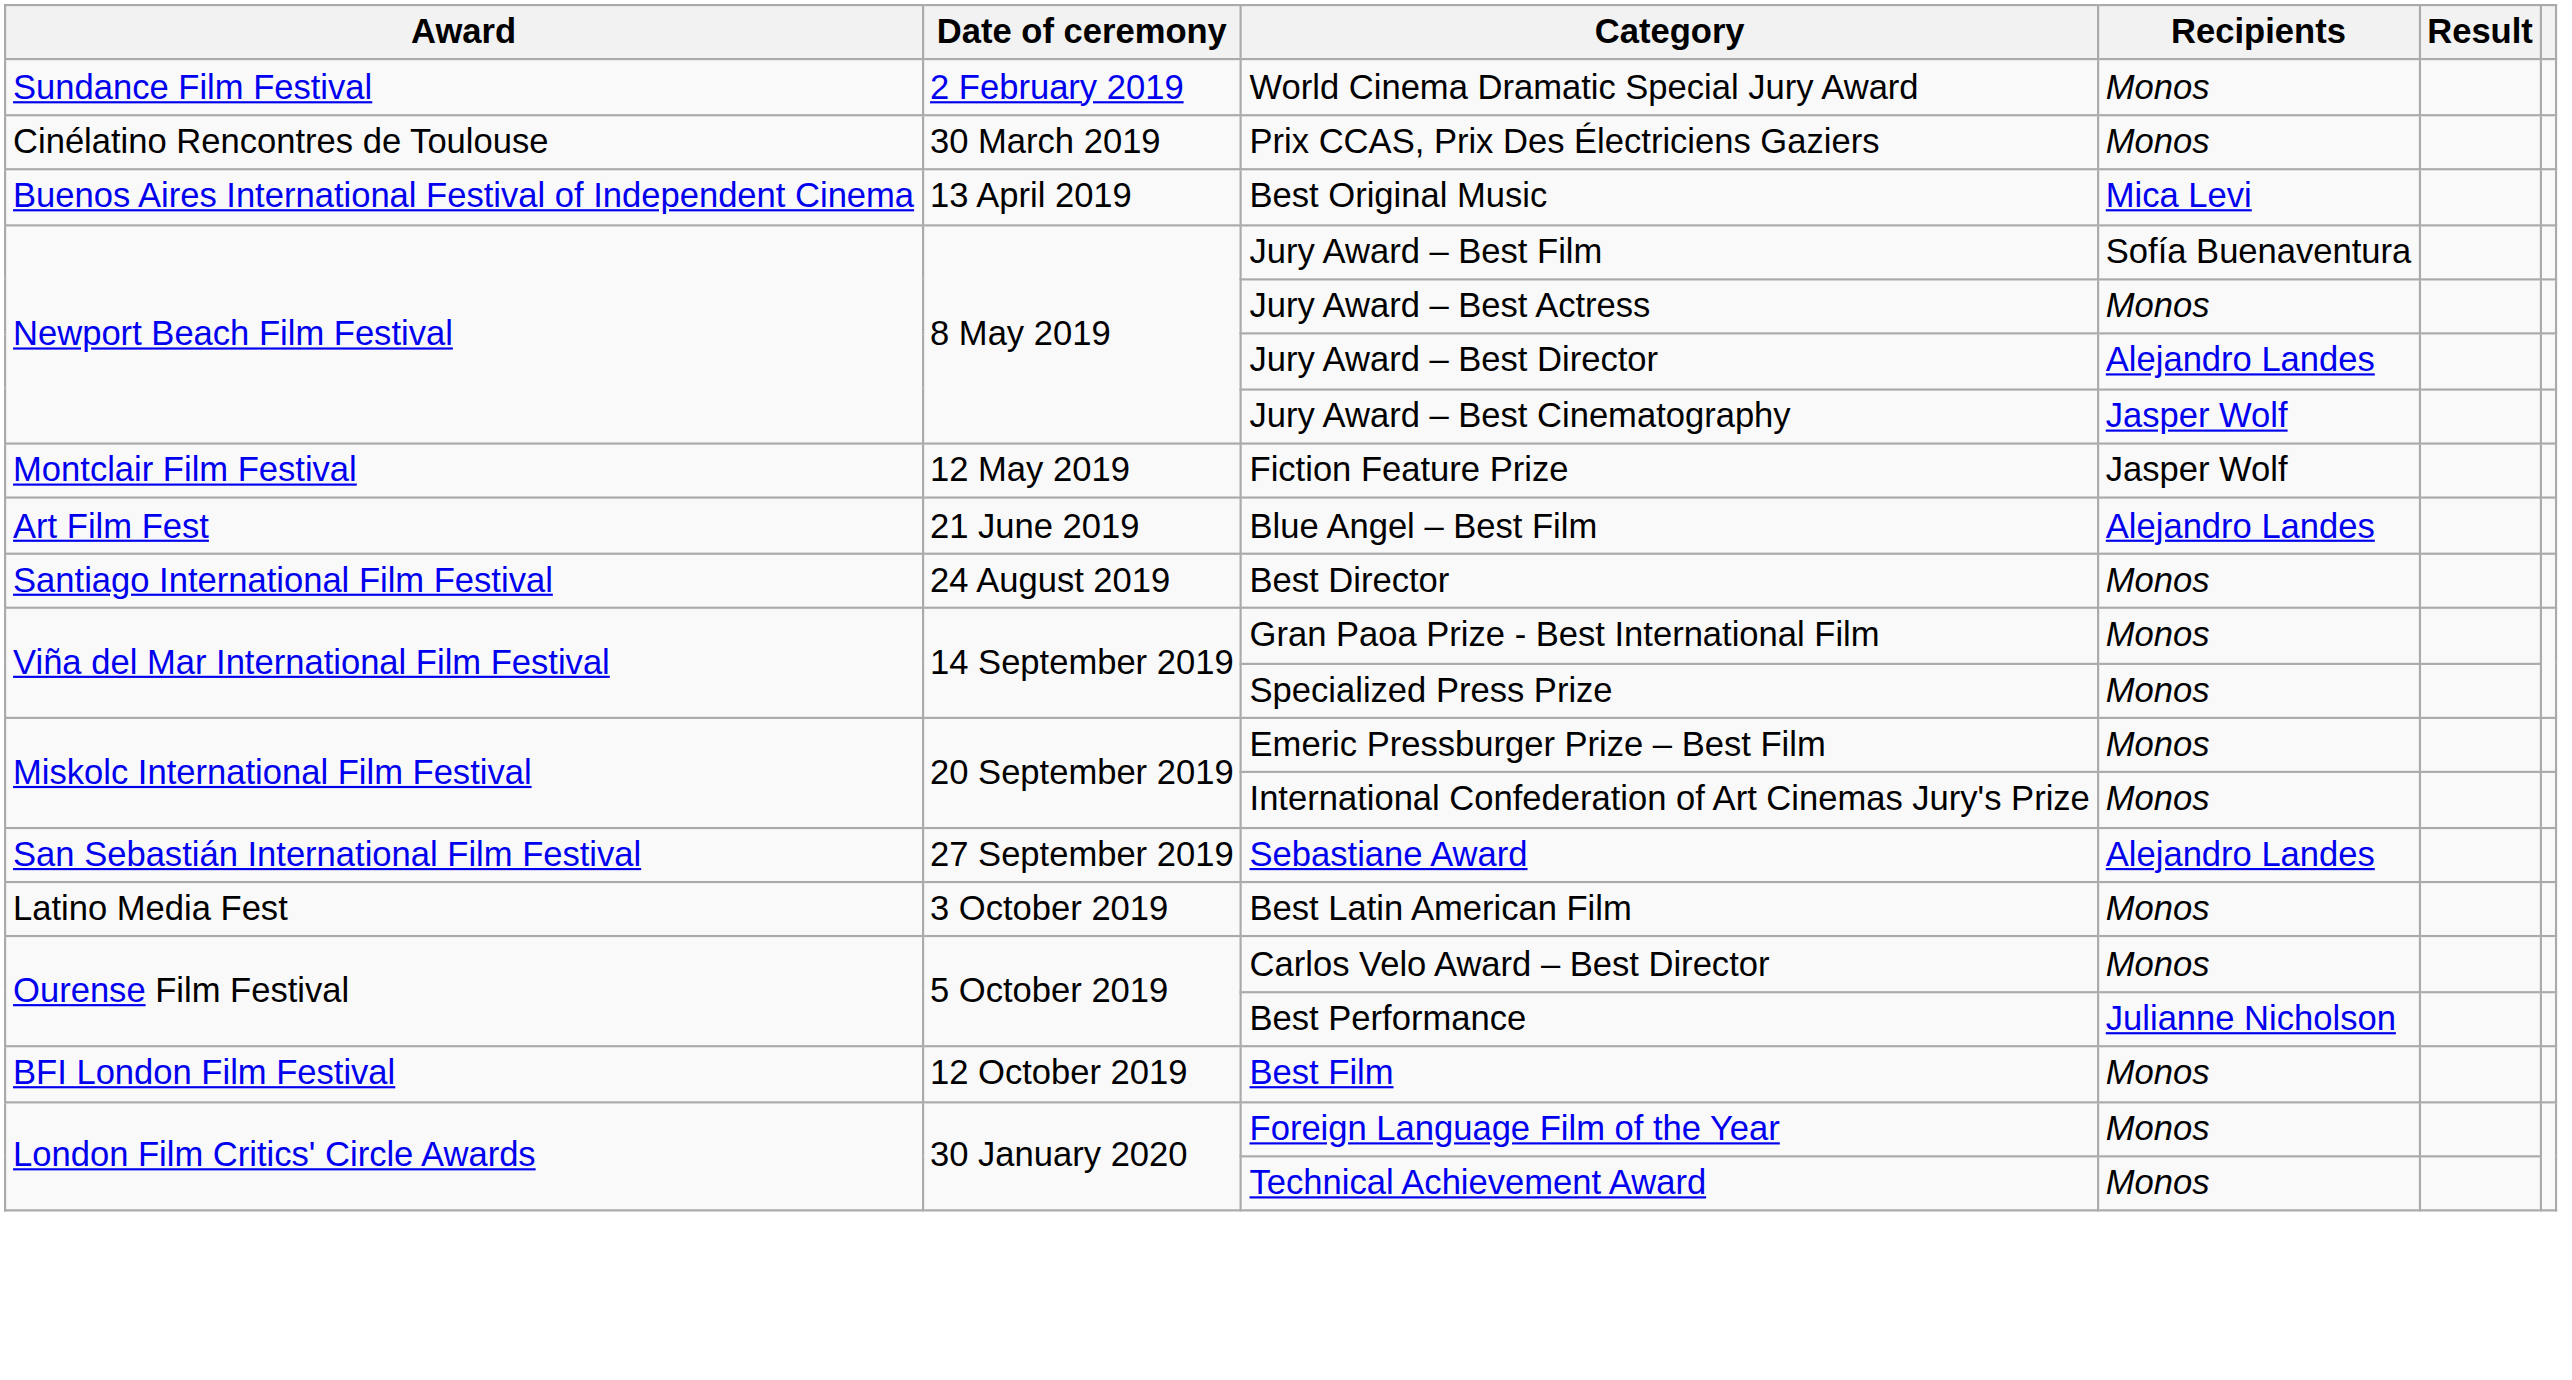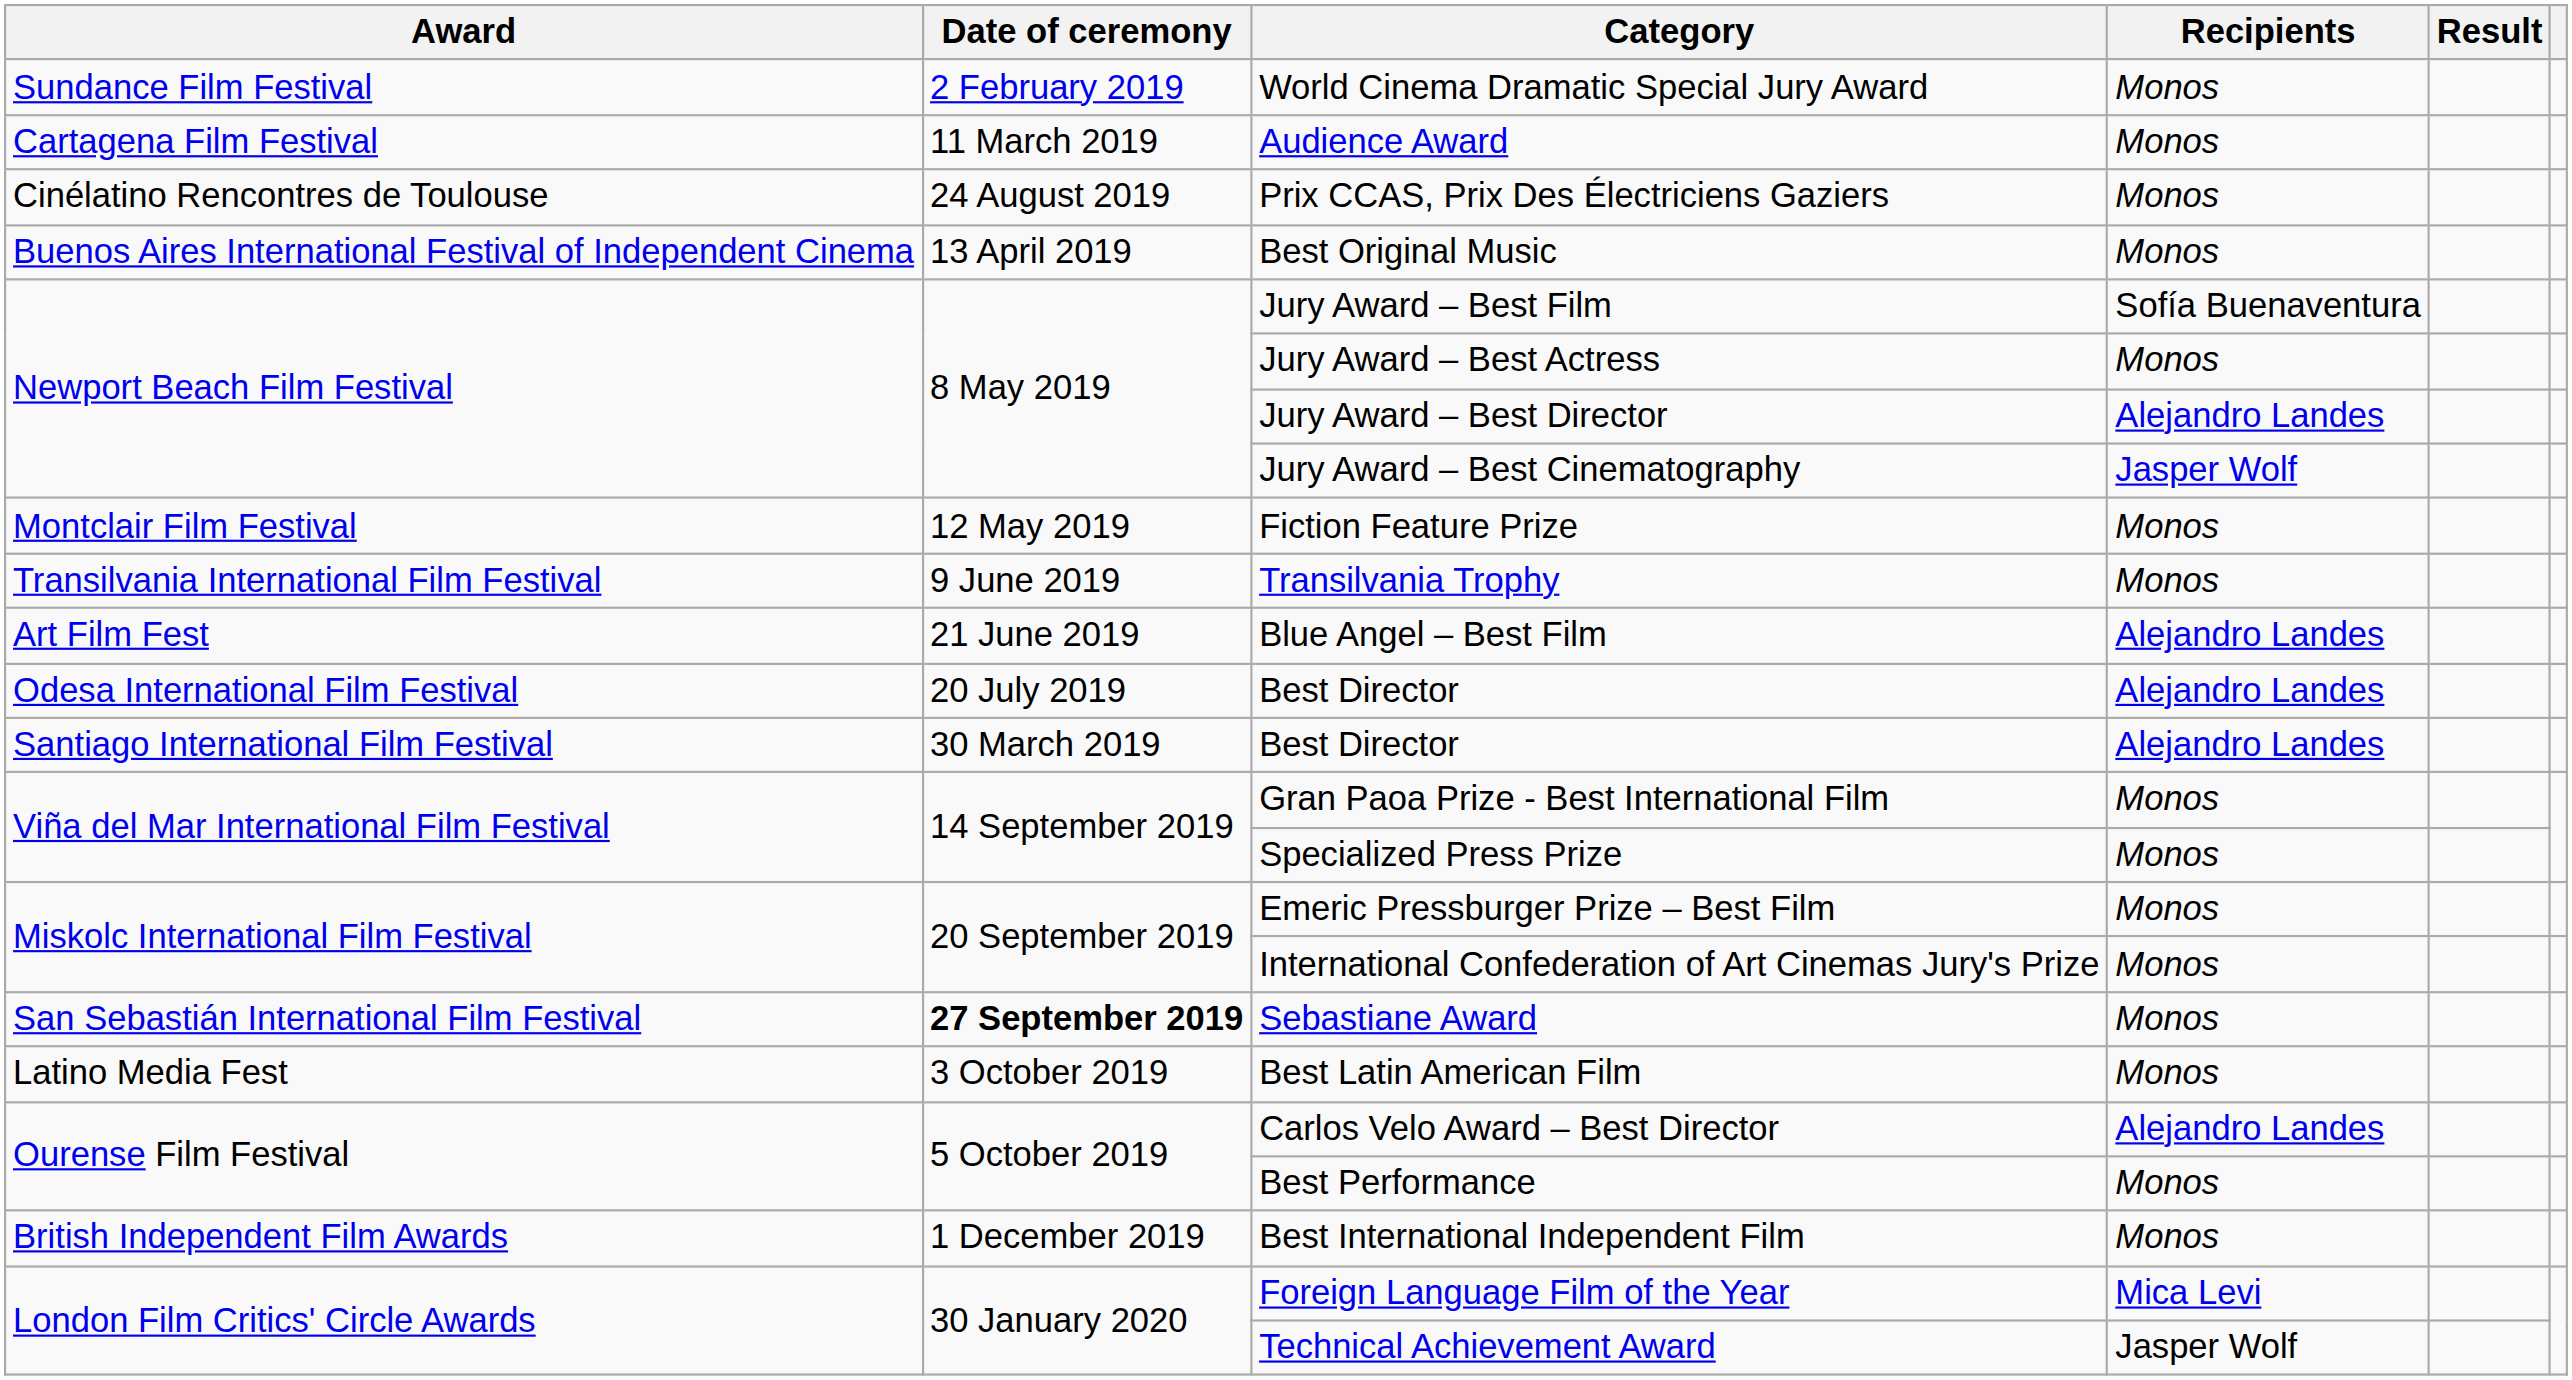 <table class="wikitable sortable">
 <tr>
 <th>Award</th>
 <th>Date of ceremony</th>
 <th>Category</th>
 <th>Recipients</th>
 <th>Result</th>
 <th></th>
 </tr>
 <tr>
 <td><a href='#'>Sundance Film Festival</a></td>
 <td><a href='#'>2 February 2019</a></td>
 <td>World Cinema Dramatic Special Jury Award</td>
 <td><em>Monos</em></td>
 <td></td>
 <td></td>
 </tr>
 <tr>
+<td><a href='#'>Cartagena Film Festival</a></td>
+<td>11 March 2019</td>
+<td><a href='#'>Audience Award</a></td>
+<td><em>Monos</em></td>
+<td></td>
+<td></td>
+</tr>
+<tr>
 <td>Cinélatino Rencontres de Toulouse</td>
-<td>30 March 2019</td>
+<td>24 August 2019</td>
 <td>Prix CCAS, Prix Des Électriciens Gaziers</td>
 <td><em>Monos</em></td>
 <td></td>
 <td></td>
 </tr>
 <tr>
 <td><a href='#'>Buenos Aires International Festival of Independent Cinema</a></td>
 <td>13 April 2019</td>
 <td>Best Original Music</td>
-<td><a href='#'>Mica Levi</a></td>
+<td><em>Monos</em></td>
 <td></td>
 <td></td>
 </tr>
 <tr>
 <td rowspan="4"><a href='#'>Newport Beach Film Festival</a></td>
 <td rowspan="4">8 May 2019</td>
 <td>Jury Award – Best Film</td>
 <td>Sofía Buenaventura</td>
 <td></td>
 <td></td>
 </tr>
 <tr>
 <td>Jury Award – Best Actress</td>
 <td><em>Monos</em></td>
 <td></td>
 <td></td>
 </tr>
 <tr>
 <td>Jury Award – Best Director</td>
 <td><a href='#'>Alejandro Landes</a></td>
 <td></td>
 <td></td>
 </tr>
 <tr>
 <td>Jury Award – Best Cinematography</td>
 <td><a href='#'>Jasper Wolf</a></td>
 <td></td>
 <td></td>
 </tr>
 <tr>
 <td><a href='#'>Montclair Film Festival</a></td>
 <td>12 May 2019</td>
 <td>Fiction Feature Prize</td>
-<td>Jasper Wolf</td>
+<td><em>Monos</em></td>
+<td></td>
+<td></td>
+</tr>
+<tr>
+<td><a href='#'>Transilvania International Film Festival</a></td>
+<td>9 June 2019</td>
+<td><a href='#'>Transilvania Trophy</a></td>
+<td><em>Monos</em></td>
 <td></td>
 <td></td>
 </tr>
 <tr>
 <td><a href='#'>Art Film Fest</a></td>
 <td>21 June 2019</td>
 <td>Blue Angel – Best Film</td>
 <td><a href='#'>Alejandro Landes</a></td>
 <td></td>
 <td></td>
 </tr>
 <tr>
+<td><a href='#'>Odesa International Film Festival</a></td>
+<td>20 July 2019</td>
+<td>Best Director</td>
+<td><a href='#'>Alejandro Landes</a></td>
+<td></td>
+<td></td>
+</tr>
+<tr>
 <td><a href='#'>Santiago International Film Festival</a></td>
-<td>24 August 2019</td>
+<td>30 March 2019</td>
 <td>Best Director</td>
-<td><em>Monos</em></td>
+<td><a href='#'>Alejandro Landes</a></td>
 <td></td>
 <td></td>
 </tr>
 <tr>
 <td rowspan="2"><a href='#'>Viña del Mar International Film Festival</a></td>
 <td rowspan="2">14 September 2019</td>
 <td>Gran Paoa Prize - Best International Film</td>
 <td><em>Monos</em></td>
 <td></td>
 <td rowspan=2></td>
 </tr>
 <tr>
 <td>Specialized Press Prize</td>
 <td><em>Monos</em></td>
 <td></td>
 </tr>
 <tr>
 <td rowspan="2"><a href='#'>Miskolc International Film Festival</a></td>
 <td rowspan="2">20 September 2019</td>
 <td>Emeric Pressburger Prize – Best Film</td>
 <td><em>Monos</em></td>
 <td></td>
 <td></td>
 </tr>
 <tr>
 <td>International Confederation of Art Cinemas Jury's Prize</td>
 <td><em>Monos</em></td>
 <td></td>
 <td></td>
 </tr>
 <tr>
 <td><a href='#'>San Sebastián International Film Festival</a></td>
-<td>27 September 2019</td>
+<td><strong>27 September 2019</strong></td>
 <td><a href='#'>Sebastiane Award</a></td>
-<td><a href='#'>Alejandro Landes</a></td>
+<td><em>Monos</em></td>
 <td></td>
 <td></td>
 </tr>
 <tr>
 <td>Latino Media Fest</td>
 <td>3 October 2019</td>
 <td>Best Latin American Film</td>
 <td><em>Monos</em></td>
 <td></td>
 <td></td>
 </tr>
 <tr>
 <td rowspan="2"><a href='#'>Ourense</a> Film Festival</td>
 <td rowspan="2">5 October 2019</td>
 <td>Carlos Velo Award – Best Director</td>
+<td><a href='#'>Alejandro Landes</a></td>
+<td></td>
+<td></td>
+</tr>
+<tr>
+<td>Best Performance</td>
 <td><em>Monos</em></td>
 <td></td>
 <td></td>
 </tr>
 <tr>
-<td>Best Performance</td>
-<td><a href='#'>Julianne Nicholson</a></td>
-<td></td>
-<td></td>
-</tr>
-<tr>
-<td><a href='#'>BFI London Film Festival</a></td>
-<td>12 October 2019</td>
-<td><a href='#'>Best Film</a></td>
+<td><a href='#'>British Independent Film Awards</a></td>
+<td>1 December 2019</td>
+<td>Best International Independent Film</td>
 <td><em>Monos</em></td>
 <td></td>
 <td></td>
 </tr>
 <tr>
 <td rowspan=2><a href='#'>London Film Critics' Circle Awards</a></td>
 <td rowspan=2>30 January 2020</td>
 <td><a href='#'>Foreign Language Film of the Year</a></td>
-<td><em>Monos</em></td>
+<td><a href='#'>Mica Levi</a></td>
 <td></td>
 <td rowspan=2></td>
 </tr>
 <tr>
 <td><a href='#'>Technical Achievement Award</a></td>
-<td><em>Monos</em></td>
+<td>Jasper Wolf</td>
 <td></td>
 </tr>
 </table>
